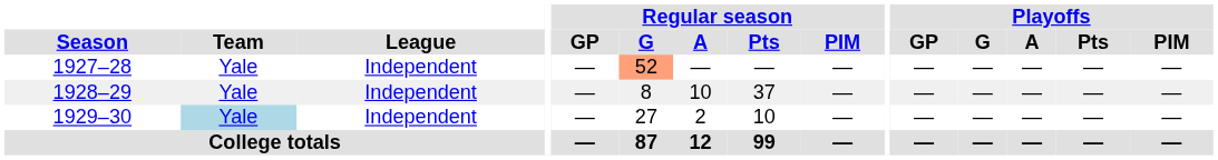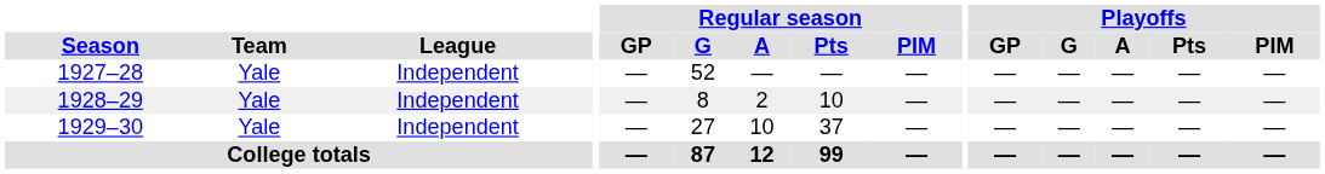 <table border="0" cellpadding="1" cellspacing="0" style="text-align:center; width:60em">
 <tr bgcolor="#e0e0e0">
 <th colspan="3" bgcolor="#ffffff"></th>
 <th rowspan="100" bgcolor="#ffffff"></th>
 <th colspan="5"><a href='#'>Regular season</a></th>
 <th rowspan="100" bgcolor="#ffffff"></th>
 <th colspan="5"><a href='#'>Playoffs</a></th>
 </tr>
 <tr bgcolor="#e0e0e0">
 <th><a href='#'>Season</a></th>
 <th>Team</th>
 <th>League</th>
 <th>GP</th>
 <th><a href='#'>G</a></th>
 <th><a href='#'>A</a></th>
 <th><a href='#'>Pts</a></th>
 <th><a href='#'>PIM</a></th>
 <th>GP</th>
 <th>G</th>
 <th>A</th>
 <th>Pts</th>
 <th>PIM</th>
 </tr>
 <tr>
 <td><a href='#'>1927–28</a></td>
 <td><a href='#'>Yale</a></td>
 <td><a href='#'>Independent</a></td>
 <td>—</td>
-<td style="background: lightsalmon;">52</td>
+<td>52</td>
 <td>—</td>
 <td>—</td>
 <td>—</td>
 <td>—</td>
 <td>—</td>
 <td>—</td>
 <td>—</td>
 <td>—</td>
 </tr>
 <tr bgcolor="f0f0f0">
 <td><a href='#'>1928–29</a></td>
 <td><a href='#'>Yale</a></td>
 <td><a href='#'>Independent</a></td>
 <td>—</td>
 <td>8</td>
+<td>2</td>
 <td>10</td>
-<td>37</td>
 <td>—</td>
 <td>—</td>
 <td>—</td>
 <td>—</td>
 <td>—</td>
 <td>—</td>
 </tr>
 <tr>
 <td><a href='#'>1929–30</a></td>
-<td style="background: lightblue;"><a href='#'>Yale</a></td>
+<td><a href='#'>Yale</a></td>
 <td><a href='#'>Independent</a></td>
 <td>—</td>
 <td>27</td>
-<td>2</td>
 <td>10</td>
+<td>37</td>
 <td>—</td>
 <td>—</td>
 <td>—</td>
 <td>—</td>
 <td>—</td>
 <td>—</td>
 </tr>
 <tr bgcolor="#e0e0e0">
 <th colspan="3">College totals</th>
 <th>—</th>
 <th>87</th>
 <th>12</th>
 <th>99</th>
 <th>—</th>
 <th>—</th>
 <th>—</th>
 <th>—</th>
 <th>—</th>
 <th>—</th>
 </tr>
 <tr>
 </tr>
 </table>
